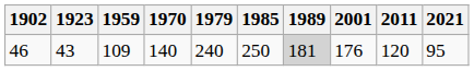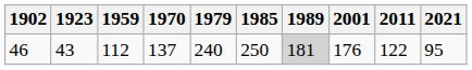 <table class="wikitable">
 <tr>
 <th>1902</th>
 <th>1923</th>
 <th>1959</th>
 <th>1970</th>
 <th>1979</th>
 <th>1985</th>
 <th>1989</th>
 <th>2001</th>
 <th>2011</th>
 <th>2021</th>
 </tr>
 <tr>
 <td>46</td>
 <td>43</td>
-<td>109</td>
-<td>140</td>
+<td>112</td>
+<td>137</td>
 <td>240</td>
 <td>250</td>
 <td style="background: lightgrey;">181</td>
 <td>176</td>
-<td>120</td>
+<td>122</td>
 <td>95</td>
 </tr>
 </table>
